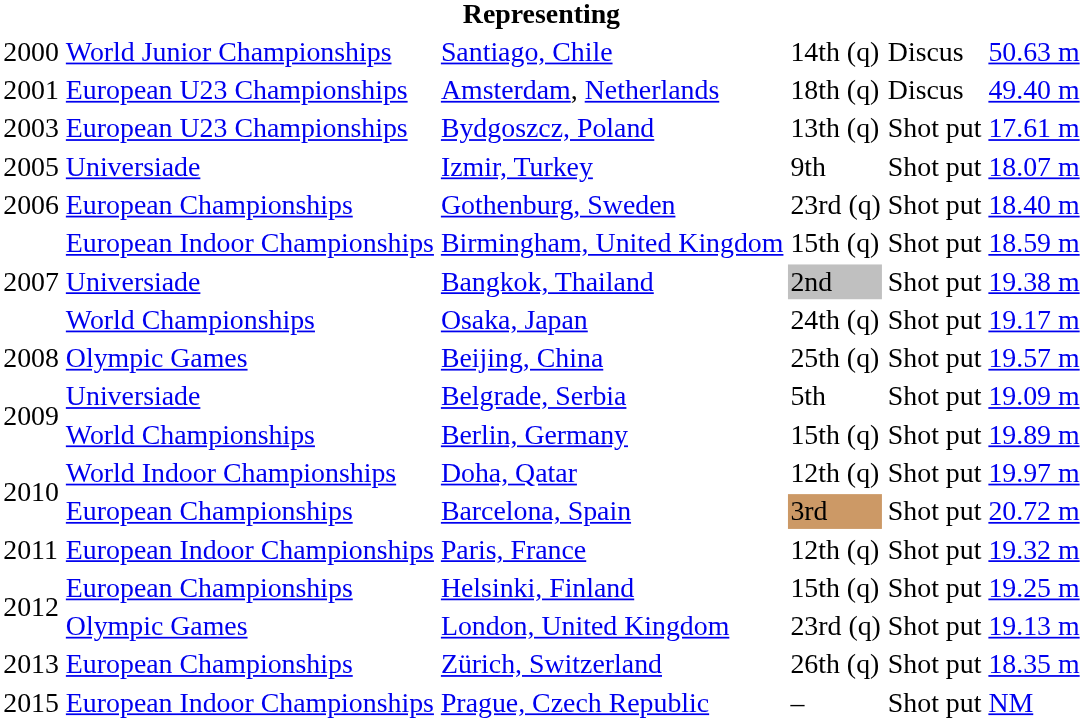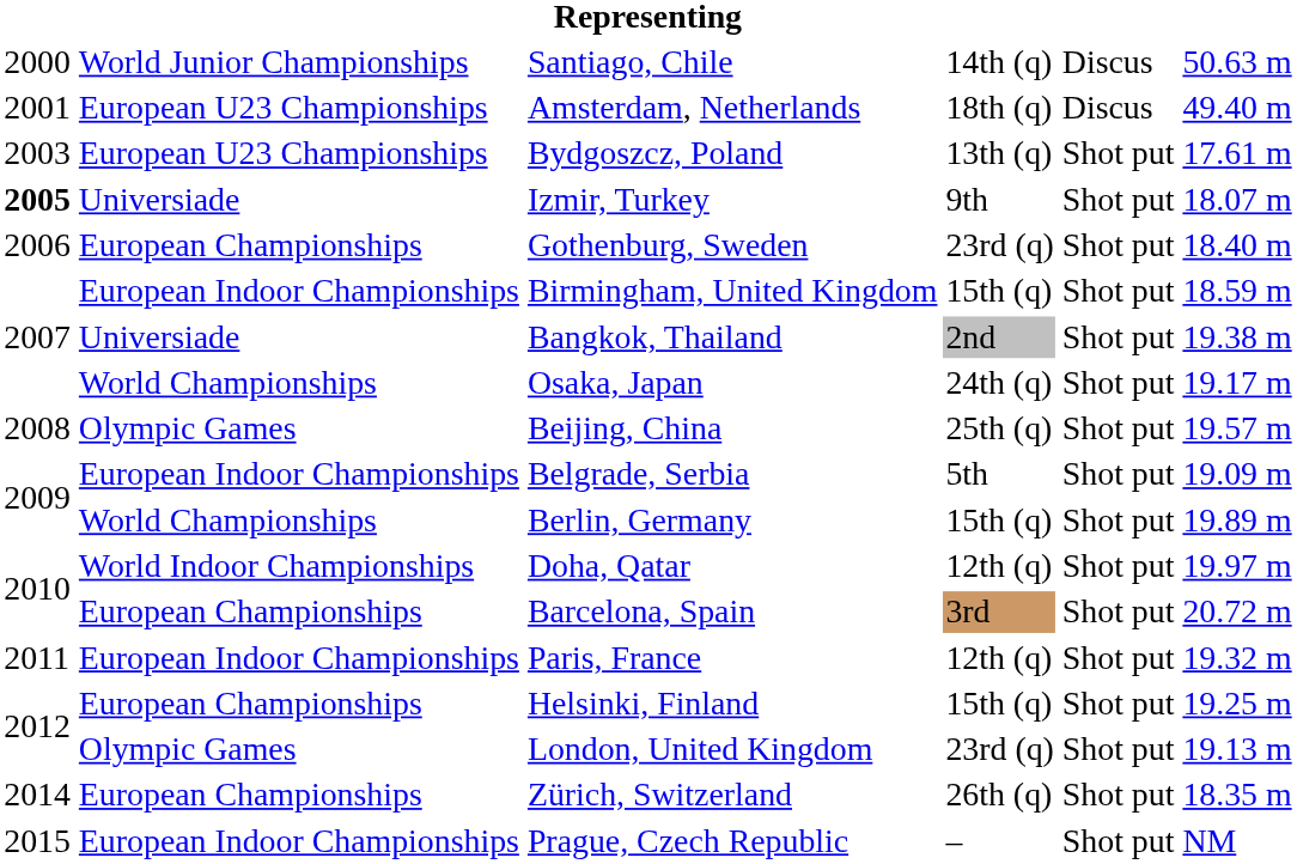 <table>
 <tr>
 <th colspan="6">Representing </th>
 </tr>
 <tr>
 <td>2000</td>
 <td><a href='#'>World Junior Championships</a></td>
 <td><a href='#'>Santiago, Chile</a></td>
 <td>14th (q)</td>
 <td>Discus</td>
 <td><a href='#'>50.63 m</a></td>
 </tr>
 <tr>
 <td>2001</td>
 <td><a href='#'>European U23 Championships</a></td>
 <td><a href='#'>Amsterdam</a>, <a href='#'>Netherlands</a></td>
 <td>18th (q)</td>
 <td>Discus</td>
 <td><a href='#'>49.40 m</a></td>
 </tr>
 <tr>
 <td>2003</td>
 <td><a href='#'>European U23 Championships</a></td>
 <td><a href='#'>Bydgoszcz, Poland</a></td>
 <td>13th (q)</td>
 <td>Shot put</td>
 <td><a href='#'>17.61 m</a></td>
 </tr>
 <tr>
-<td>2005</td>
+<td><strong>2005</strong></td>
 <td><a href='#'>Universiade</a></td>
 <td><a href='#'>Izmir, Turkey</a></td>
 <td>9th</td>
 <td>Shot put</td>
 <td><a href='#'>18.07 m</a></td>
 </tr>
 <tr>
 <td>2006</td>
 <td><a href='#'>European Championships</a></td>
 <td><a href='#'>Gothenburg, Sweden</a></td>
 <td>23rd (q)</td>
 <td>Shot put</td>
 <td><a href='#'>18.40 m</a></td>
 </tr>
 <tr>
 <td rowspan=3>2007</td>
 <td><a href='#'>European Indoor Championships</a></td>
 <td><a href='#'>Birmingham, United Kingdom</a></td>
 <td>15th (q)</td>
 <td>Shot put</td>
 <td><a href='#'>18.59 m</a></td>
 </tr>
 <tr>
 <td><a href='#'>Universiade</a></td>
 <td><a href='#'>Bangkok, Thailand</a></td>
 <td bgcolor=silver>2nd</td>
 <td>Shot put</td>
 <td><a href='#'>19.38 m</a></td>
 </tr>
 <tr>
 <td><a href='#'>World Championships</a></td>
 <td><a href='#'>Osaka, Japan</a></td>
 <td>24th (q)</td>
 <td>Shot put</td>
 <td><a href='#'>19.17 m</a></td>
 </tr>
 <tr>
 <td>2008</td>
 <td><a href='#'>Olympic Games</a></td>
 <td><a href='#'>Beijing, China</a></td>
 <td>25th (q)</td>
 <td>Shot put</td>
 <td><a href='#'>19.57 m</a></td>
 </tr>
 <tr>
 <td rowspan=2>2009</td>
-<td><a href='#'>Universiade</a></td>
+<td><a href='#'>European Indoor Championships</a></td>
 <td><a href='#'>Belgrade, Serbia</a></td>
 <td>5th</td>
 <td>Shot put</td>
 <td><a href='#'>19.09 m</a></td>
 </tr>
 <tr>
 <td><a href='#'>World Championships</a></td>
 <td><a href='#'>Berlin, Germany</a></td>
 <td>15th (q)</td>
 <td>Shot put</td>
 <td><a href='#'>19.89 m</a></td>
 </tr>
 <tr>
 <td rowspan=2>2010</td>
 <td><a href='#'>World Indoor Championships</a></td>
 <td><a href='#'>Doha, Qatar</a></td>
 <td>12th (q)</td>
 <td>Shot put</td>
 <td><a href='#'>19.97 m</a></td>
 </tr>
 <tr>
 <td><a href='#'>European Championships</a></td>
 <td><a href='#'>Barcelona, Spain</a></td>
 <td bgcolor=cc9966>3rd</td>
 <td>Shot put</td>
 <td><a href='#'>20.72 m</a></td>
 </tr>
 <tr>
 <td>2011</td>
 <td><a href='#'>European Indoor Championships</a></td>
 <td><a href='#'>Paris, France</a></td>
 <td>12th (q)</td>
 <td>Shot put</td>
 <td><a href='#'>19.32 m</a></td>
 </tr>
 <tr>
 <td rowspan=2>2012</td>
 <td><a href='#'>European Championships</a></td>
 <td><a href='#'>Helsinki, Finland</a></td>
 <td>15th (q)</td>
 <td>Shot put</td>
 <td><a href='#'>19.25 m</a></td>
 </tr>
 <tr>
 <td><a href='#'>Olympic Games</a></td>
 <td><a href='#'>London, United Kingdom</a></td>
 <td>23rd (q)</td>
 <td>Shot put</td>
 <td><a href='#'>19.13 m</a></td>
 </tr>
 <tr>
-<td>2013</td>
+<td>2014</td>
 <td><a href='#'>European Championships</a></td>
 <td><a href='#'>Zürich, Switzerland</a></td>
 <td>26th (q)</td>
 <td>Shot put</td>
 <td><a href='#'>18.35 m</a></td>
 </tr>
 <tr>
 <td>2015</td>
 <td><a href='#'>European Indoor Championships</a></td>
 <td><a href='#'>Prague, Czech Republic</a></td>
 <td>–</td>
 <td>Shot put</td>
 <td><a href='#'>NM</a></td>
 </tr>
 </table>
